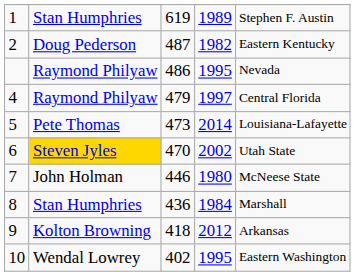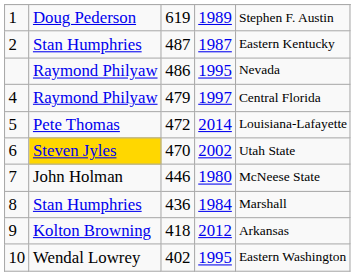 <table class="wikitable">
 <tr>
 </tr>
 <tr>
 <td>1</td>
-<td><a href='#'>Stan Humphries</a></td>
+<td><a href='#'>Doug Pederson</a></td>
 <td>619</td>
 <td><a href='#'>1989</a></td>
 <td style="font-size:80%;">Stephen F. Austin</td>
 </tr>
 <tr>
 <td>2</td>
-<td><a href='#'>Doug Pederson</a></td>
+<td><a href='#'>Stan Humphries</a></td>
 <td>487</td>
-<td><a href='#'>1982</a></td>
+<td><a href='#'>1987</a></td>
 <td style="font-size:80%;">Eastern Kentucky</td>
 </tr>
 <tr>
 <td></td>
 <td><a href='#'>Raymond Philyaw</a></td>
 <td>486</td>
 <td><a href='#'>1995</a></td>
 <td style="font-size:80%;">Nevada</td>
 </tr>
 <tr>
 <td>4</td>
 <td><a href='#'>Raymond Philyaw</a></td>
 <td>479</td>
 <td><a href='#'>1997</a></td>
 <td style="font-size:80%;">Central Florida</td>
 </tr>
 <tr>
 <td>5</td>
 <td><a href='#'>Pete Thomas</a></td>
-<td>473</td>
+<td>472</td>
 <td><a href='#'>2014</a></td>
 <td style="font-size:80%;">Louisiana-Lafayette</td>
 </tr>
 <tr>
 <td>6</td>
 <td style="background: gold;"><a href='#'>Steven Jyles</a></td>
 <td>470</td>
 <td><a href='#'>2002</a></td>
 <td style="font-size:80%;">Utah State</td>
 </tr>
 <tr>
 <td>7</td>
 <td>John Holman</td>
 <td>446</td>
 <td><a href='#'>1980</a></td>
 <td style="font-size:80%;">McNeese State</td>
 </tr>
 <tr>
 <td>8</td>
 <td><a href='#'>Stan Humphries</a></td>
 <td>436</td>
 <td><a href='#'>1984</a></td>
 <td style="font-size:80%;">Marshall</td>
 </tr>
 <tr>
 <td>9</td>
 <td><a href='#'>Kolton Browning</a></td>
 <td>418</td>
 <td><a href='#'>2012</a></td>
 <td style="font-size:80%;">Arkansas</td>
 </tr>
 <tr>
 <td>10</td>
 <td>Wendal Lowrey</td>
 <td>402</td>
 <td><a href='#'>1995</a></td>
 <td style="font-size:80%;">Eastern Washington</td>
 </tr>
 </table>
